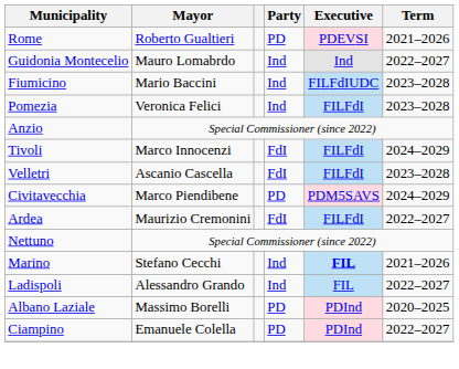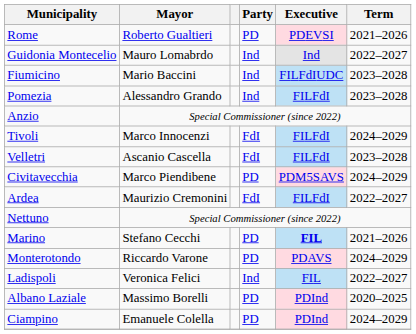 <table class="wikitable">
 <tr>
 <th>Municipality</th>
 <th>Mayor</th>
 <th class=unsortable> </th>
 <th>Party</th>
 <th>Executive</th>
 <th>Term</th>
 </tr>
 <tr>
 <td><a href='#'>Rome</a></td>
 <td><a href='#'>Roberto Gualtieri</a></td>
 <td bgcolor=></td>
 <td><a href='#'>PD</a></td>
 <td align=center bgcolor=#FFDAE1><a href='#'>PD</a><a href='#'>EV</a><a href='#'>SI</a></td>
 <td>2021–2026</td>
 </tr>
 <tr>
 <td><a href='#'>Guidonia Montecelio</a></td>
 <td>Mauro Lomabrdo</td>
 <td bgcolor=></td>
 <td><a href='#'>Ind</a></td>
 <td align=center bgcolor=#E4E4E4><a href='#'>Ind</a></td>
 <td>2022–2027</td>
 </tr>
 <tr>
 <td><a href='#'>Fiumicino</a></td>
 <td>Mario Baccini</td>
 <td bgcolor=></td>
 <td><a href='#'>Ind</a></td>
 <td align=center bgcolor=#BEE1F5><a href='#'>FI</a><a href='#'>L</a><a href='#'>FdI</a><a href='#'>UDC</a></td>
 <td>2023–2028</td>
 </tr>
 <tr>
 <td><a href='#'>Pomezia</a></td>
-<td>Veronica Felici</td>
+<td>Alessandro Grando</td>
 <td bgcolor=></td>
 <td><a href='#'>Ind</a></td>
 <td align=center bgcolor=#BEE1F5><a href='#'>FI</a><a href='#'>L</a><a href='#'>FdI</a></td>
 <td>2023–2028</td>
 </tr>
 <tr>
 <td><a href='#'>Anzio</a></td>
 <td colspan=5 align=center><small><em>Special Commissioner (since 2022)</em></small></td>
 </tr>
 <tr>
 <td><a href='#'>Tivoli</a></td>
 <td>Marco Innocenzi</td>
 <td bgcolor=></td>
 <td><a href='#'>FdI</a></td>
 <td align=center bgcolor=#BEE1F5><a href='#'>FI</a><a href='#'>L</a><a href='#'>FdI</a></td>
 <td>2024–2029</td>
 </tr>
 <tr>
 <td><a href='#'>Velletri</a></td>
 <td>Ascanio Cascella</td>
 <td bgcolor=></td>
 <td><a href='#'>FdI</a></td>
 <td align=center bgcolor=#BEE1F5><a href='#'>FI</a><a href='#'>L</a><a href='#'>FdI</a></td>
 <td>2023–2028</td>
 </tr>
 <tr>
 <td><a href='#'>Civitavecchia</a></td>
 <td>Marco Piendibene</td>
 <td bgcolor=></td>
 <td><a href='#'>PD</a></td>
 <td align=center bgcolor=#FFDAE1><a href='#'>PD</a><a href='#'>M5S</a><a href='#'>AVS</a></td>
 <td>2024–2029</td>
 </tr>
 <tr>
 <td><a href='#'>Ardea</a></td>
 <td>Maurizio Cremonini</td>
 <td bgcolor=></td>
 <td><a href='#'>FdI</a></td>
 <td align=center bgcolor=#BEE1F5><a href='#'>FI</a><a href='#'>L</a><a href='#'>FdI</a></td>
 <td>2022–2027</td>
 </tr>
 <tr>
 <td><a href='#'>Nettuno</a></td>
 <td colspan=5 align=center><small><em>Special Commissioner (since 2022)</em></small></td>
 </tr>
 <tr>
 <td><a href='#'>Marino</a></td>
 <td>Stefano Cecchi</td>
 <td bgcolor=></td>
-<td><a href='#'>Ind</a></td>
+<td><a href='#'>PD</a></td>
 <td align=center bgcolor=#BEE1F5><strong><a href='#'>FI</a><a href='#'>L</a></strong></td>
 <td>2021–2026</td>
 </tr>
 <tr>
+<td><a href='#'>Monterotondo</a></td>
+<td>Riccardo Varone</td>
+<td bgcolor=></td>
+<td><a href='#'>PD</a></td>
+<td align=center bgcolor=#FFDAE1><a href='#'>PD</a><a href='#'>AVS</a></td>
+<td>2024–2029</td>
+</tr>
+<tr>
 <td><a href='#'>Ladispoli</a></td>
-<td>Alessandro Grando</td>
+<td>Veronica Felici</td>
 <td bgcolor=></td>
 <td><a href='#'>Ind</a></td>
 <td align=center bgcolor=#BEE1F5><a href='#'>FI</a><a href='#'>L</a></td>
 <td>2022–2027</td>
 </tr>
 <tr>
 <td><a href='#'>Albano Laziale</a></td>
 <td>Massimo Borelli</td>
 <td bgcolor=></td>
 <td><a href='#'>PD</a></td>
 <td align=center bgcolor=#FFDAE1><a href='#'>PD</a><a href='#'>Ind</a></td>
 <td>2020–2025</td>
 </tr>
 <tr>
 <td><a href='#'>Ciampino</a></td>
 <td>Emanuele Colella</td>
 <td bgcolor=></td>
 <td><a href='#'>PD</a></td>
 <td align=center bgcolor=#FFDAE1><a href='#'>PD</a><a href='#'>Ind</a></td>
-<td>2022–2027</td>
+<td>2024–2029</td>
 </tr>
 <tr>
 </tr>
 </table>
